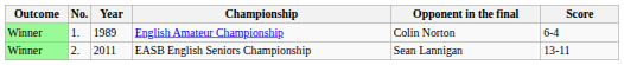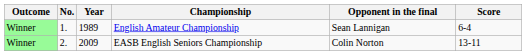 <table class="sortable wikitable">
 <tr>
 <th width="80">Outcome</th>
 <th width="20">No.</th>
 <th width="50">Year</th>
 <th width="350">Championship</th>
 <th width="200">Opponent in the final</th>
 <th width="100">Score</th>
 </tr>
 <tr>
 <td style="background:#98fb98;">Winner</td>
 <td>1.</td>
 <td>1989</td>
 <td><a href='#'>English Amateur Championship</a></td>
-<td> Colin Norton</td>
+<td> Sean Lannigan</td>
 <td>6-4</td>
 </tr>
 <tr>
 <td style="background:#98fb98;">Winner</td>
 <td>2.</td>
-<td>2011</td>
+<td>2009</td>
 <td>EASB English Seniors Championship</td>
-<td> Sean Lannigan</td>
+<td> Colin Norton</td>
 <td>13-11</td>
 </tr>
 </table>
